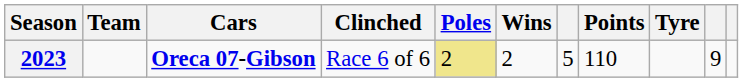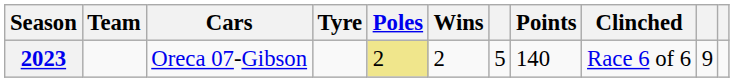 <table class="wikitable sortable plainrowheaders"; text-align:center;">
 <tr>
 <th scope=col>Season</th>
 <th scope=col>Team</th>
 <th scope=col>Cars</th>
-<th scope=col>Clinched</th>
+<th scope=col>Tyre</th>
 <th scope=col><a href='#'>Poles</a></th>
 <th scope=col>Wins</th>
 <th scope=col></th>
 <th scope=col>Points</th>
-<th scope=col>Tyre</th>
+<th scope=col>Clinched</th>
 <th scope=col></th>
 <th scope=col class=unsortable></th>
 </tr>
 <tr>
 <th scope=row style="text-align: center;"><a href='#'>2023</a></th>
 <td align=left></td>
-<td align=left><strong><a href='#'>Oreca 07</a>-<a href='#'>Gibson</a></strong></td>
-<td><a href='#'>Race 6</a> of 6</td>
+<td align=left><a href='#'>Oreca 07</a>-<a href='#'>Gibson</a></td>
+<td></td>
 <td style="background: khaki;">2</td>
 <td>2</td>
 <td>5</td>
-<td>110</td>
-<td></td>
+<td>140</td>
+<td><a href='#'>Race 6</a> of 6</td>
 <td>9</td>
 <td style="text-align:center;"></td>
 </tr>
 </table>
